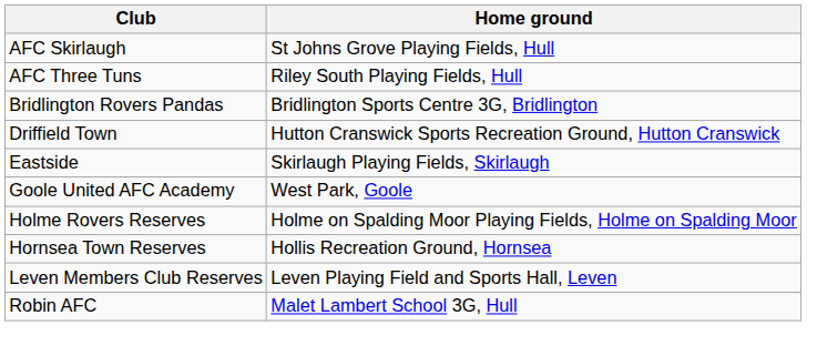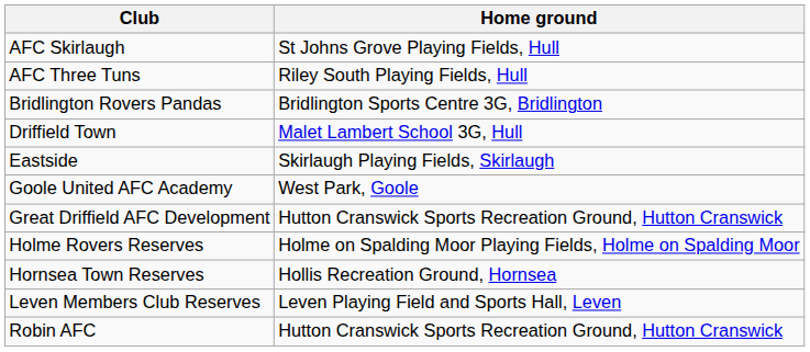 <table class="wikitable" border="1">
 <tr>
 <th>Club</th>
 <th>Home ground</th>
 </tr>
 <tr>
 <td>AFC Skirlaugh</td>
 <td>St Johns Grove Playing Fields, <a href='#'>Hull</a></td>
 </tr>
 <tr>
 <td>AFC Three Tuns</td>
 <td>Riley South Playing Fields, <a href='#'>Hull</a></td>
 </tr>
 <tr>
 <td>Bridlington Rovers Pandas</td>
 <td>Bridlington Sports Centre 3G, <a href='#'>Bridlington</a></td>
 </tr>
 <tr>
 <td>Driffield Town</td>
-<td>Hutton Cranswick Sports Recreation Ground, <a href='#'>Hutton Cranswick</a></td>
+<td><a href='#'>Malet Lambert School</a> 3G, <a href='#'>Hull</a></td>
 </tr>
 <tr>
 <td>Eastside</td>
 <td>Skirlaugh Playing Fields, <a href='#'>Skirlaugh</a></td>
 </tr>
 <tr>
 <td>Goole United AFC Academy</td>
 <td>West Park, <a href='#'>Goole</a></td>
+</tr>
+<tr>
+<td>Great Driffield AFC Development</td>
+<td>Hutton Cranswick Sports Recreation Ground, <a href='#'>Hutton Cranswick</a></td>
 </tr>
 <tr>
 <td>Holme Rovers Reserves</td>
 <td>Holme on Spalding Moor Playing Fields, <a href='#'>Holme on Spalding Moor</a></td>
 </tr>
 <tr>
 <td>Hornsea Town Reserves</td>
 <td>Hollis Recreation Ground, <a href='#'>Hornsea</a></td>
 </tr>
 <tr>
 <td>Leven Members Club Reserves</td>
 <td>Leven Playing Field and Sports Hall, <a href='#'>Leven</a></td>
 </tr>
 <tr>
 <td>Robin AFC</td>
-<td><a href='#'>Malet Lambert School</a> 3G, <a href='#'>Hull</a></td>
+<td>Hutton Cranswick Sports Recreation Ground, <a href='#'>Hutton Cranswick</a></td>
 </tr>
 </table>
